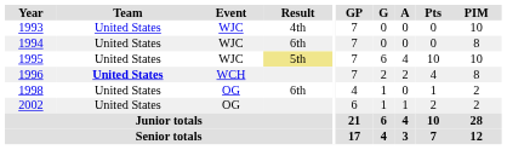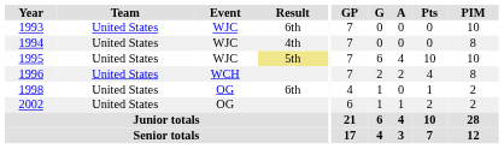 <table border="0" cellpadding="1" cellspacing="0" ID="Table3" style="text-align:center; width:40em">
 <tr ALIGN="center" bgcolor="#e0e0e0">
 <th>Year</th>
 <th>Team</th>
 <th>Event</th>
 <th>Result</th>
 <th rowspan="99" bgcolor="#ffffff"></th>
 <th>GP</th>
 <th>G</th>
 <th>A</th>
 <th>Pts</th>
 <th>PIM</th>
 </tr>
 <tr>
 <td><a href='#'>1993</a></td>
 <td><a href='#'>United States</a></td>
 <td><a href='#'>WJC</a></td>
-<td>4th</td>
+<td>6th</td>
 <td>7</td>
 <td>0</td>
 <td>0</td>
 <td>0</td>
 <td>10</td>
 </tr>
 <tr bgcolor="#f0f0f0">
 <td><a href='#'>1994</a></td>
 <td>United States</td>
 <td>WJC</td>
-<td>6th</td>
+<td>4th</td>
 <td>7</td>
 <td>0</td>
 <td>0</td>
 <td>0</td>
 <td>8</td>
 </tr>
 <tr>
 <td><a href='#'>1995</a></td>
 <td>United States</td>
 <td>WJC</td>
 <td style="background: khaki;">5th</td>
 <td>7</td>
 <td>6</td>
 <td>4</td>
 <td>10</td>
 <td>10</td>
 </tr>
 <tr bgcolor="#f0f0f0">
 <td><a href='#'>1996</a></td>
-<td><strong><a href='#'>United States</a></strong></td>
+<td><a href='#'>United States</a></td>
 <td><a href='#'>WCH</a></td>
 <td></td>
 <td>7</td>
 <td>2</td>
 <td>2</td>
 <td>4</td>
 <td>8</td>
 </tr>
 <tr>
 <td><a href='#'>1998</a></td>
 <td>United States</td>
 <td><a href='#'>OG</a></td>
 <td>6th</td>
 <td>4</td>
 <td>1</td>
 <td>0</td>
 <td>1</td>
 <td>2</td>
 </tr>
 <tr bgcolor="#f0f0f0">
 <td><a href='#'>2002</a></td>
 <td>United States</td>
 <td>OG</td>
 <td></td>
 <td>6</td>
 <td>1</td>
 <td>1</td>
 <td>2</td>
 <td>2</td>
 </tr>
 <tr bgcolor="#e0e0e0">
 <th colspan="4">Junior totals</th>
 <th>21</th>
 <th>6</th>
 <th>4</th>
 <th>10</th>
 <th>28</th>
 </tr>
 <tr bgcolor="#e0e0e0">
 <th colspan="4">Senior totals</th>
 <th>17</th>
 <th>4</th>
 <th>3</th>
 <th>7</th>
 <th>12</th>
 </tr>
 </table>
